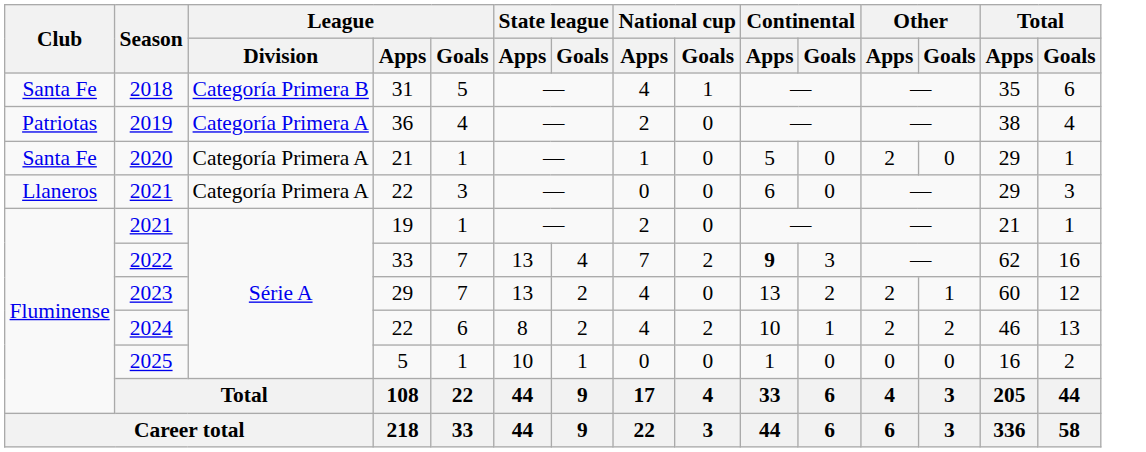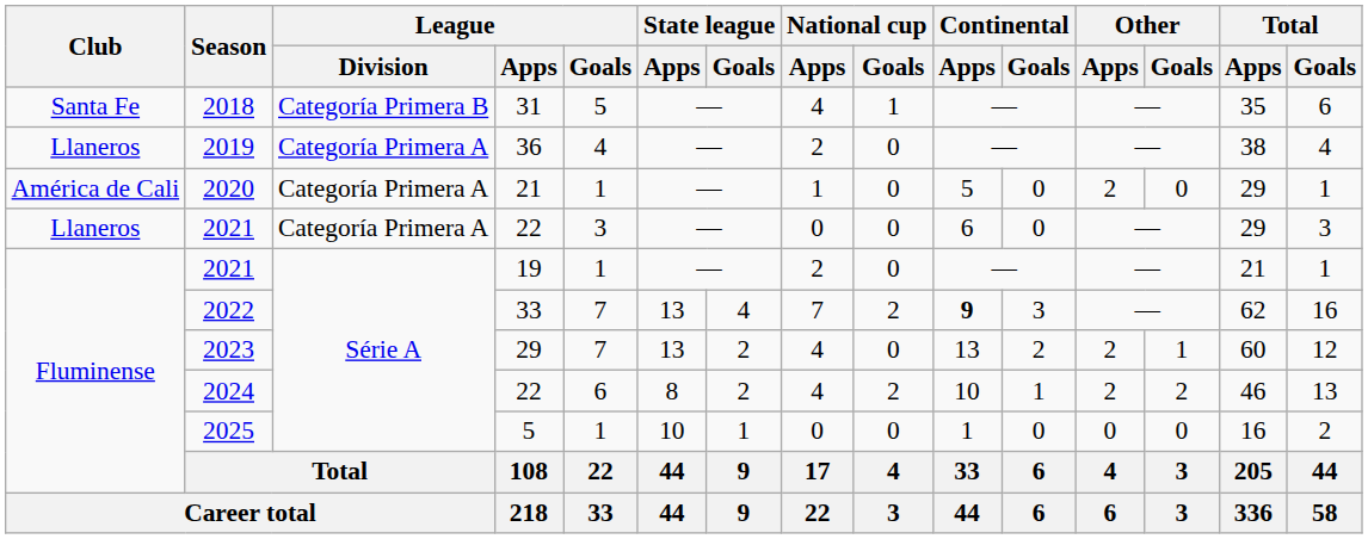 <table class="wikitable" style="text-align: center;">
 <tr>
 <th rowspan="2">Club</th>
 <th rowspan="2">Season</th>
 <th colspan="3">League</th>
 <th colspan="2">State league</th>
 <th colspan="2">National cup</th>
 <th colspan="2">Continental</th>
 <th colspan="2">Other</th>
 <th colspan="2">Total</th>
 </tr>
 <tr>
 <th>Division</th>
 <th>Apps</th>
 <th>Goals</th>
 <th>Apps</th>
 <th>Goals</th>
 <th>Apps</th>
 <th>Goals</th>
 <th>Apps</th>
 <th>Goals</th>
 <th>Apps</th>
 <th>Goals</th>
 <th>Apps</th>
 <th>Goals</th>
 </tr>
 <tr>
 <td><a href='#'>Santa Fe</a></td>
 <td><a href='#'>2018</a></td>
 <td><a href='#'>Categoría Primera B</a></td>
 <td>31</td>
 <td>5</td>
 <td colspan="2">—</td>
 <td>4</td>
 <td>1</td>
 <td colspan="2">—</td>
 <td colspan="2">—</td>
 <td>35</td>
 <td>6</td>
 </tr>
 <tr>
-<td><a href='#'>Patriotas</a></td>
+<td><a href='#'>Llaneros</a></td>
 <td><a href='#'>2019</a></td>
 <td><a href='#'>Categoría Primera A</a></td>
 <td>36</td>
 <td>4</td>
 <td colspan="2">—</td>
 <td>2</td>
 <td>0</td>
 <td colspan="2">—</td>
 <td colspan="2">—</td>
 <td>38</td>
 <td>4</td>
 </tr>
 <tr>
-<td><a href='#'>Santa Fe</a></td>
+<td><a href='#'>América de Cali</a></td>
 <td><a href='#'>2020</a></td>
 <td>Categoría Primera A</td>
 <td>21</td>
 <td>1</td>
 <td colspan="2">—</td>
 <td>1</td>
 <td>0</td>
 <td>5</td>
 <td>0</td>
 <td>2</td>
 <td>0</td>
 <td>29</td>
 <td>1</td>
 </tr>
 <tr>
 <td><a href='#'>Llaneros</a></td>
 <td><a href='#'>2021</a></td>
 <td>Categoría Primera A</td>
 <td>22</td>
 <td>3</td>
 <td colspan="2">—</td>
 <td>0</td>
 <td>0</td>
 <td>6</td>
 <td>0</td>
 <td colspan="2">—</td>
 <td>29</td>
 <td>3</td>
 </tr>
 <tr>
 <td rowspan="6"><a href='#'>Fluminense</a></td>
 <td><a href='#'>2021</a></td>
 <td rowspan="5"><a href='#'>Série A</a></td>
 <td>19</td>
 <td>1</td>
 <td colspan="2">—</td>
 <td>2</td>
 <td>0</td>
 <td colspan="2">—</td>
 <td colspan="2">—</td>
 <td>21</td>
 <td>1</td>
 </tr>
 <tr>
 <td><a href='#'>2022</a></td>
 <td>33</td>
 <td>7</td>
 <td>13</td>
 <td>4</td>
 <td>7</td>
 <td>2</td>
 <td><strong>9</strong></td>
 <td>3</td>
 <td colspan="2">—</td>
 <td>62</td>
 <td>16</td>
 </tr>
 <tr>
 <td><a href='#'>2023</a></td>
 <td>29</td>
 <td>7</td>
 <td>13</td>
 <td>2</td>
 <td>4</td>
 <td>0</td>
 <td>13</td>
 <td>2</td>
 <td>2</td>
 <td>1</td>
 <td>60</td>
 <td>12</td>
 </tr>
 <tr>
 <td><a href='#'>2024</a></td>
 <td>22</td>
 <td>6</td>
 <td>8</td>
 <td>2</td>
 <td>4</td>
 <td>2</td>
 <td>10</td>
 <td>1</td>
 <td>2</td>
 <td>2</td>
 <td>46</td>
 <td>13</td>
 </tr>
 <tr>
 <td><a href='#'>2025</a></td>
 <td>5</td>
 <td>1</td>
 <td>10</td>
 <td>1</td>
 <td>0</td>
 <td>0</td>
 <td>1</td>
 <td>0</td>
 <td>0</td>
 <td>0</td>
 <td>16</td>
 <td>2</td>
 </tr>
 <tr>
 <th colspan="2">Total</th>
 <th>108</th>
 <th>22</th>
 <th>44</th>
 <th>9</th>
 <th>17</th>
 <th>4</th>
 <th>33</th>
 <th>6</th>
 <th>4</th>
 <th>3</th>
 <th>205</th>
 <th>44</th>
 </tr>
 <tr>
 <th colspan="3">Career total</th>
 <th>218</th>
 <th>33</th>
 <th>44</th>
 <th>9</th>
 <th>22</th>
 <th>3</th>
 <th>44</th>
 <th>6</th>
 <th>6</th>
 <th>3</th>
 <th>336</th>
 <th>58</th>
 </tr>
 </table>
